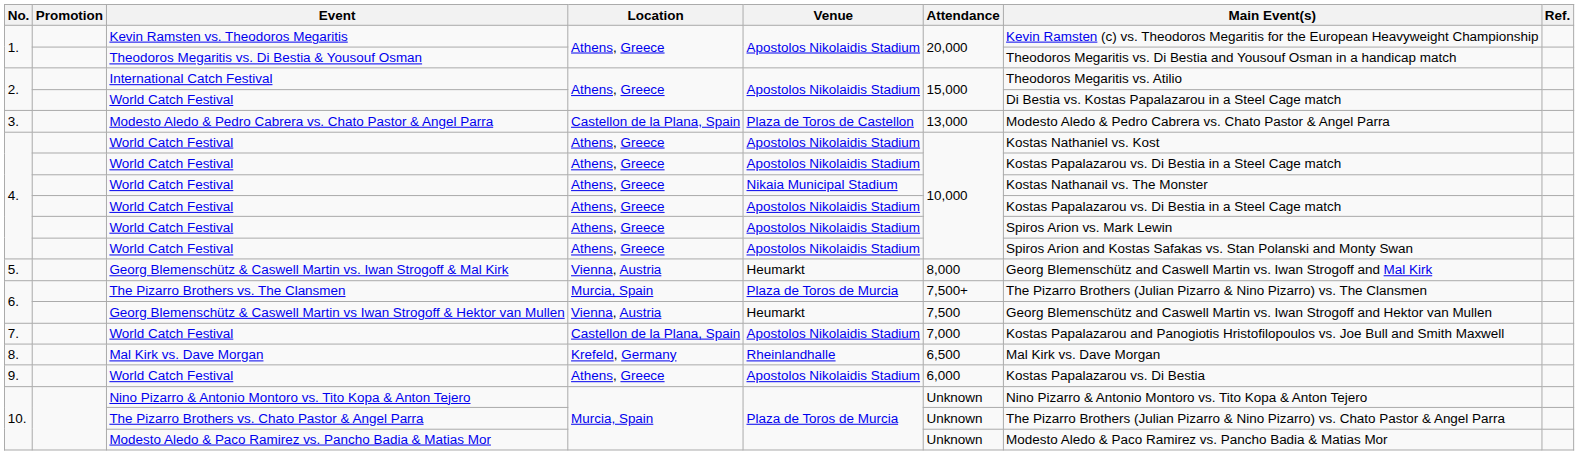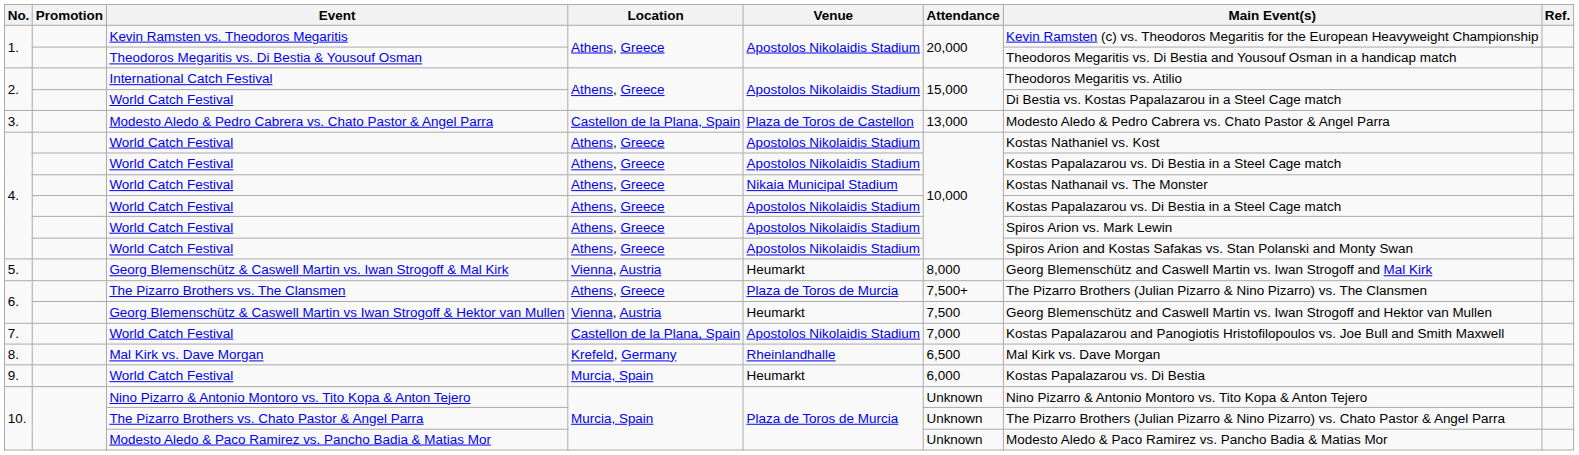 <table class="wikitable sortable" style="font-size:85%;">
 <tr>
 <th>No.</th>
 <th>Promotion</th>
 <th>Event</th>
 <th>Location</th>
 <th>Venue</th>
 <th>Attendance</th>
 <th class=unsortable>Main Event(s)</th>
 <th class=unsortable>Ref.</th>
 </tr>
 <tr>
 <td rowspan=2>1.</td>
 <td></td>
 <td><a href='#'>Kevin Ramsten vs. Theodoros Megaritis</a> <br> </td>
 <td rowspan=2><a href='#'>Athens</a>, <a href='#'>Greece</a></td>
 <td rowspan=2><a href='#'>Apostolos Nikolaidis Stadium</a></td>
 <td rowspan=2>20,000</td>
 <td><a href='#'>Kevin Ramsten</a> (c) vs. Theodoros Megaritis for the European Heavyweight Championship</td>
 <td></td>
 </tr>
 <tr>
 <td></td>
 <td><a href='#'>Theodoros Megaritis vs. Di Bestia & Yousouf Osman</a> <br> </td>
 <td>Theodoros Megaritis vs. Di Bestia and Yousouf Osman in a handicap match</td>
 <td></td>
 </tr>
 <tr>
 <td rowspan=2>2.</td>
 <td></td>
 <td><a href='#'>International Catch Festival</a> <br> </td>
 <td rowspan=2><a href='#'>Athens</a>, <a href='#'>Greece</a></td>
 <td rowspan=2><a href='#'>Apostolos Nikolaidis Stadium</a></td>
 <td rowspan=2>15,000</td>
 <td>Theodoros Megaritis vs. Atilio</td>
 <td></td>
 </tr>
 <tr>
 <td></td>
 <td><a href='#'>World Catch Festival</a> <br> </td>
 <td>Di Bestia vs. Kostas Papalazarou in a Steel Cage match</td>
 <td></td>
 </tr>
 <tr>
 <td>3.</td>
 <td></td>
 <td><a href='#'>Modesto Aledo & Pedro Cabrera vs. Chato Pastor & Angel Parra</a> <br> </td>
 <td><a href='#'>Castellon de la Plana, Spain</a></td>
 <td><a href='#'>Plaza de Toros de Castellon</a></td>
 <td>13,000</td>
 <td>Modesto Aledo & Pedro Cabrera vs. Chato Pastor & Angel Parra</td>
 <td></td>
 </tr>
 <tr>
 <td rowspan=6>4.</td>
 <td></td>
 <td><a href='#'>World Catch Festival</a> <br> </td>
 <td><a href='#'>Athens</a>, <a href='#'>Greece</a></td>
 <td><a href='#'>Apostolos Nikolaidis Stadium</a></td>
 <td rowspan=6>10,000</td>
 <td>Kostas Nathaniel vs. Kost</td>
 <td></td>
 </tr>
 <tr>
 <td></td>
 <td><a href='#'>World Catch Festival</a> <br> </td>
 <td><a href='#'>Athens</a>, <a href='#'>Greece</a></td>
 <td><a href='#'>Apostolos Nikolaidis Stadium</a></td>
 <td>Kostas Papalazarou vs. Di Bestia in a Steel Cage match</td>
 <td></td>
 </tr>
 <tr>
 <td></td>
 <td><a href='#'>World Catch Festival</a> <br> </td>
 <td><a href='#'>Athens</a>, <a href='#'>Greece</a></td>
 <td><a href='#'>Nikaia Municipal Stadium</a></td>
 <td>Kostas Nathanail vs. The Monster</td>
 <td></td>
 </tr>
 <tr>
 <td></td>
 <td><a href='#'>World Catch Festival</a> <br> </td>
 <td><a href='#'>Athens</a>, <a href='#'>Greece</a></td>
 <td><a href='#'>Apostolos Nikolaidis Stadium</a></td>
 <td>Kostas Papalazarou vs. Di Bestia in a Steel Cage match</td>
 <td></td>
 </tr>
 <tr>
 <td></td>
 <td><a href='#'>World Catch Festival</a> <br> </td>
 <td><a href='#'>Athens</a>, <a href='#'>Greece</a></td>
 <td><a href='#'>Apostolos Nikolaidis Stadium</a></td>
 <td>Spiros Arion vs. Mark Lewin</td>
 <td></td>
 </tr>
 <tr>
 <td></td>
 <td><a href='#'>World Catch Festival</a> <br> </td>
 <td><a href='#'>Athens</a>, <a href='#'>Greece</a></td>
 <td><a href='#'>Apostolos Nikolaidis Stadium</a></td>
 <td>Spiros Arion and Kostas Safakas vs. Stan Polanski and Monty Swan</td>
 <td></td>
 </tr>
 <tr>
 <td>5.</td>
 <td></td>
 <td><a href='#'>Georg Blemenschütz & Caswell Martin vs. Iwan Strogoff & Mal Kirk</a> <br> </td>
 <td><a href='#'>Vienna</a>, <a href='#'>Austria</a></td>
 <td>Heumarkt</td>
 <td>8,000</td>
 <td>Georg Blemenschütz and Caswell Martin vs. Iwan Strogoff and <a href='#'>Mal Kirk</a></td>
 <td></td>
 </tr>
 <tr>
 <td rowspan=2>6.</td>
 <td></td>
 <td><a href='#'>The Pizarro Brothers vs. The Clansmen</a> <br> </td>
-<td><a href='#'>Murcia, Spain</a></td>
+<td><a href='#'>Athens</a>, <a href='#'>Greece</a></td>
 <td><a href='#'>Plaza de Toros de Murcia</a></td>
 <td>7,500+</td>
 <td>The Pizarro Brothers (Julian Pizarro & Nino Pizarro) vs. The Clansmen</td>
 <td></td>
 </tr>
 <tr>
 <td></td>
 <td><a href='#'>Georg Blemenschütz & Caswell Martin vs Iwan Strogoff & Hektor van Mullen</a> <br> </td>
 <td><a href='#'>Vienna</a>, <a href='#'>Austria</a></td>
 <td>Heumarkt</td>
 <td>7,500</td>
 <td>Georg Blemenschütz and Caswell Martin vs. Iwan Strogoff and Hektor van Mullen</td>
 <td></td>
 </tr>
 <tr>
 <td>7.</td>
 <td></td>
 <td><a href='#'>World Catch Festival</a> <br> </td>
 <td><a href='#'>Castellon de la Plana, Spain</a></td>
 <td><a href='#'>Apostolos Nikolaidis Stadium</a></td>
 <td>7,000</td>
 <td>Kostas Papalazarou and Panogiotis Hristofilopoulos vs. Joe Bull and Smith Maxwell</td>
 <td></td>
 </tr>
 <tr>
 <td>8.</td>
 <td></td>
 <td><a href='#'>Mal Kirk vs. Dave Morgan</a> <br> </td>
 <td><a href='#'>Krefeld</a>, <a href='#'>Germany</a></td>
 <td><a href='#'>Rheinlandhalle</a></td>
 <td>6,500</td>
 <td>Mal Kirk vs. Dave Morgan</td>
 <td></td>
 </tr>
 <tr>
 <td>9.</td>
 <td></td>
 <td><a href='#'>World Catch Festival</a> <br> </td>
-<td><a href='#'>Athens</a>, <a href='#'>Greece</a></td>
-<td><a href='#'>Apostolos Nikolaidis Stadium</a></td>
+<td><a href='#'>Murcia, Spain</a></td>
+<td>Heumarkt</td>
 <td>6,000</td>
 <td>Kostas Papalazarou vs. Di Bestia</td>
 <td></td>
 </tr>
 <tr>
 <td rowspan=3>10.</td>
 <td rowspan=3></td>
 <td><a href='#'>Nino Pizarro & Antonio Montoro vs. Tito Kopa & Anton Tejero</a> <br> </td>
 <td rowspan=3><a href='#'>Murcia, Spain</a></td>
 <td rowspan=3><a href='#'>Plaza de Toros de Murcia</a></td>
 <td>Unknown</td>
 <td>Nino Pizarro & Antonio Montoro vs. Tito Kopa & Anton Tejero</td>
 <td></td>
 </tr>
 <tr>
 <td><a href='#'>The Pizarro Brothers vs. Chato Pastor & Angel Parra</a> <br> </td>
 <td>Unknown</td>
 <td>The Pizarro Brothers (Julian Pizarro & Nino Pizarro) vs. Chato Pastor & Angel Parra</td>
 <td></td>
 </tr>
 <tr>
 <td><a href='#'>Modesto Aledo & Paco Ramirez vs. Pancho Badia & Matias Mor</a> <br> </td>
 <td>Unknown</td>
 <td>Modesto Aledo & Paco Ramirez vs. Pancho Badia & Matias Mor</td>
 <td></td>
 </tr>
 </table>
